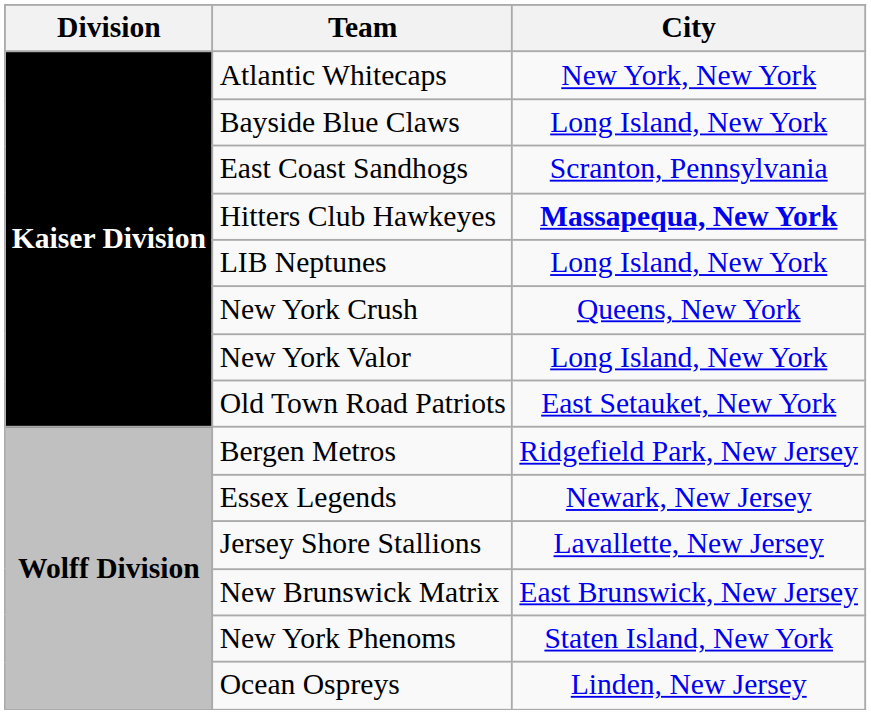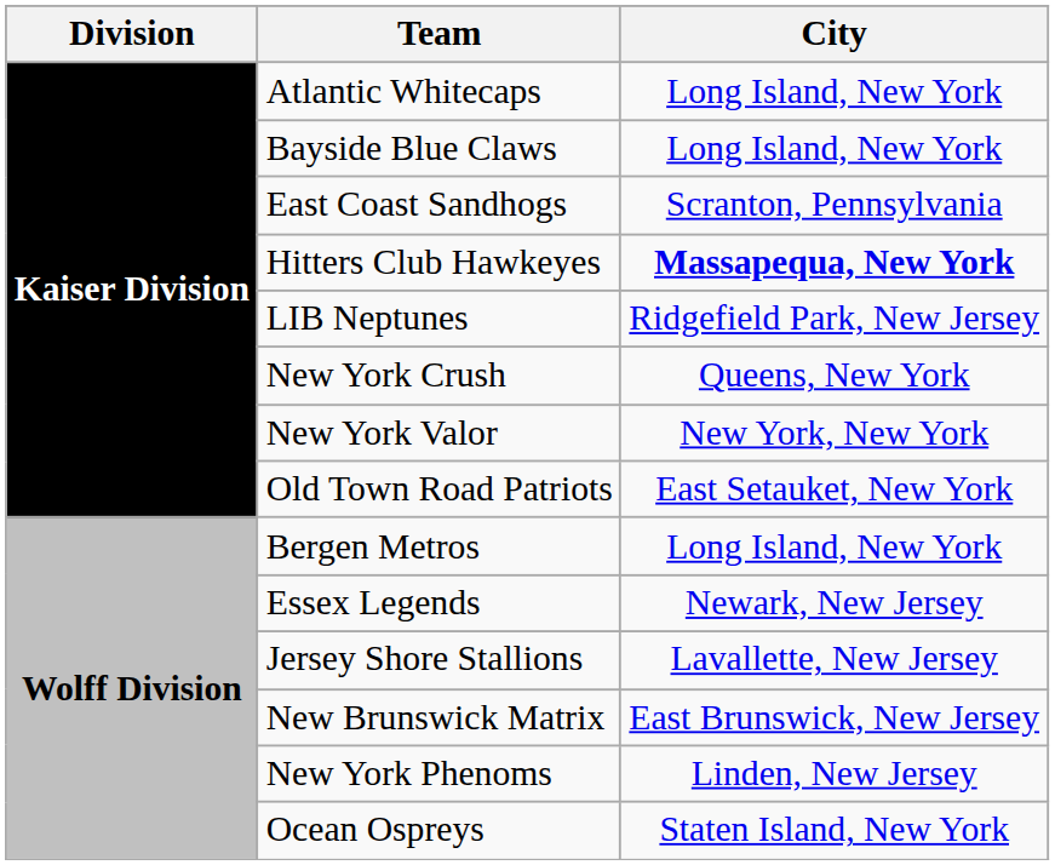 <table class="wikitable sortable">
 <tr>
 <th>Division</th>
 <th>Team</th>
 <th>City</th>
 </tr>
 <tr>
 <td rowspan="8" style="color:#ffffff; background:#000000" align=center><strong>Kaiser Division</strong></td>
 <td>Atlantic Whitecaps</td>
-<td align=center><a href='#'>New York, New York</a></td>
+<td align=center><a href='#'>Long Island, New York</a></td>
 </tr>
 <tr>
 <td>Bayside Blue Claws</td>
 <td align=center><a href='#'>Long Island, New York</a></td>
 </tr>
 <tr>
 <td>East Coast Sandhogs</td>
 <td align=center><a href='#'>Scranton, Pennsylvania</a></td>
 </tr>
 <tr>
 <td>Hitters Club Hawkeyes</td>
 <td align=center><strong><a href='#'>Massapequa, New York</a></strong></td>
 </tr>
 <tr>
 <td>LIB Neptunes</td>
-<td align=center><a href='#'>Long Island, New York</a></td>
+<td align=center><a href='#'>Ridgefield Park, New Jersey</a></td>
 </tr>
 <tr>
 <td>New York Crush</td>
 <td align=center><a href='#'>Queens, New York</a></td>
 </tr>
 <tr>
 <td>New York Valor</td>
-<td align=center><a href='#'>Long Island, New York</a></td>
+<td align=center><a href='#'>New York, New York</a></td>
 </tr>
 <tr>
 <td>Old Town Road Patriots</td>
 <td align=center><a href='#'>East Setauket, New York</a></td>
 </tr>
 <tr>
 <td rowspan="6" style="background:#c0c0c0" align="center"><strong>Wolff Division</strong></td>
 <td>Bergen Metros</td>
-<td align=center><a href='#'>Ridgefield Park, New Jersey</a></td>
+<td align=center><a href='#'>Long Island, New York</a></td>
 </tr>
 <tr>
 <td>Essex Legends</td>
 <td align="center"><a href='#'>Newark, New Jersey</a></td>
 </tr>
 <tr>
 <td>Jersey Shore Stallions</td>
 <td align="center"><a href='#'>Lavallette, New Jersey</a></td>
 </tr>
 <tr>
 <td>New Brunswick Matrix</td>
 <td align=center><a href='#'>East Brunswick, New Jersey</a></td>
 </tr>
 <tr>
 <td>New York Phenoms</td>
-<td align=center><a href='#'>Staten Island, New York</a></td>
+<td align="center"><a href='#'>Linden, New Jersey</a></td>
 </tr>
 <tr>
 <td>Ocean Ospreys</td>
-<td align="center"><a href='#'>Linden, New Jersey</a></td>
+<td align=center><a href='#'>Staten Island, New York</a></td>
 </tr>
 </table>
